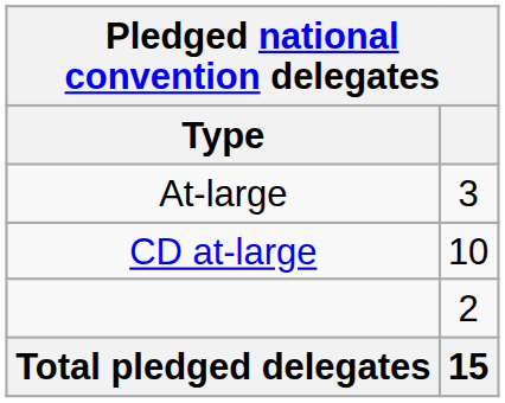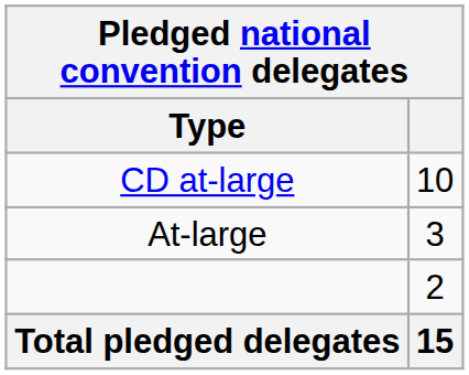 <table class="wikitable sortable" style="font-size:90%;text-align:center;float:right;padding:5px;">
 <tr>
 <th colspan="2">Pledged <a href='#'>national<br>convention</a> delegates</th>
 </tr>
 <tr>
 <th>Type</th>
 <th></th>
 </tr>
 <tr>
+<td><a href='#'>CD at-large</a></td>
+<td>10</td>
+</tr>
+<tr>
 <td>At-large</td>
 <td>3</td>
-</tr>
-<tr>
-<td><a href='#'>CD at-large</a></td>
-<td>10</td>
 </tr>
 <tr>
 <td></td>
 <td>2</td>
 </tr>
 <tr>
 <th>Total pledged delegates</th>
 <th>15</th>
 </tr>
 </table>
